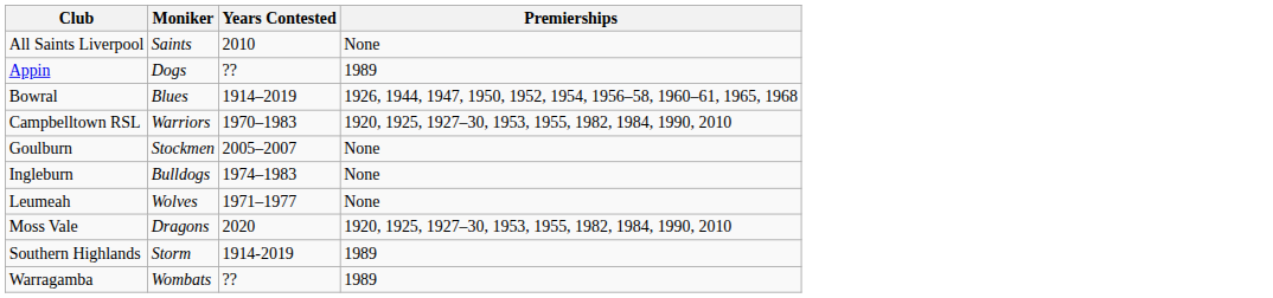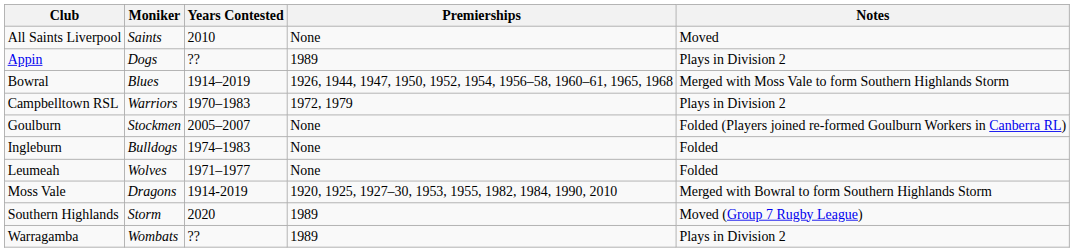 <table class="wikitable">
 <tr>
 <th>Club</th>
 <th>Moniker</th>
 <th>Years Contested</th>
 <th>Premierships</th>
+<th>Notes</th>
 </tr>
 <tr>
 <td> All Saints Liverpool</td>
 <td><em>Saints</em></td>
 <td>2010</td>
 <td>None</td>
+<td>Moved</td>
 </tr>
 <tr>
 <td> <a href='#'>Appin</a></td>
 <td><em>Dogs</em></td>
 <td>??</td>
 <td>1989</td>
+<td>Plays in Division 2</td>
 </tr>
 <tr>
 <td> Bowral</td>
 <td><em>Blues</em></td>
 <td>1914–2019</td>
 <td>1926, 1944, 1947, 1950, 1952, 1954, 1956–58, 1960–61, 1965, 1968</td>
+<td>Merged with Moss Vale to form Southern Highlands Storm</td>
 </tr>
 <tr>
 <td> Campbelltown RSL</td>
 <td><em>Warriors</em></td>
 <td>1970–1983</td>
-<td>1920, 1925, 1927–30, 1953, 1955, 1982, 1984, 1990, 2010</td>
+<td>1972, 1979</td>
+<td>Plays in Division 2</td>
 </tr>
 <tr>
 <td> Goulburn</td>
 <td><em>Stockmen</em></td>
 <td>2005–2007</td>
 <td>None</td>
+<td>Folded (Players joined re-formed Goulburn Workers in <a href='#'>Canberra RL</a>)</td>
 </tr>
 <tr>
 <td> Ingleburn</td>
 <td><em>Bulldogs</em></td>
 <td>1974–1983</td>
 <td>None</td>
+<td>Folded</td>
 </tr>
 <tr>
 <td> Leumeah</td>
 <td><em>Wolves</em></td>
 <td>1971–1977</td>
 <td>None</td>
+<td>Folded</td>
 </tr>
 <tr>
 <td> Moss Vale</td>
 <td><em>Dragons</em></td>
-<td>2020</td>
+<td>1914-2019</td>
 <td>1920, 1925, 1927–30, 1953, 1955, 1982, 1984, 1990, 2010</td>
+<td>Merged with Bowral to form Southern Highlands Storm</td>
 </tr>
 <tr>
 <td> Southern Highlands</td>
 <td><em>Storm</em></td>
-<td>1914-2019</td>
+<td>2020</td>
 <td>1989</td>
+<td>Moved (<a href='#'>Group 7 Rugby League</a>)</td>
 </tr>
 <tr>
 <td> Warragamba</td>
 <td><em>Wombats</em></td>
 <td>??</td>
 <td>1989</td>
+<td>Plays in Division 2</td>
 </tr>
 </table>
